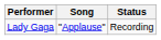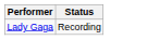 <table class="wikitable" style="font-size: 85%">
 <tr>
 <th>Performer</th>
-<th>Song</th>
 <th>Status</th>
 </tr>
 <tr>
 <td> <a href='#'>Lady Gaga</a></td>
-<td>"<a href='#'>Applause</a>"</td>
 <td>Recording</td>
 </tr>
 </table>
